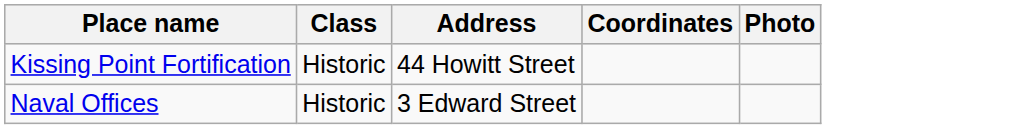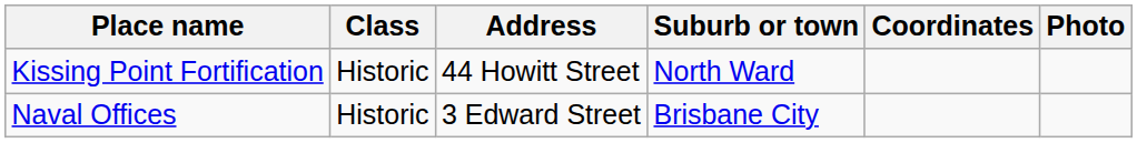 <table class="wikitable sortable">
 <tr>
 <th>Place name</th>
 <th>Class</th>
 <th>Address</th>
+<th>Suburb or town</th>
 <th>Coordinates</th>
 <th class="unsortable">Photo</th>
 </tr>
 <tr>
 <td><a href='#'>Kissing Point Fortification</a></td>
 <td>Historic</td>
 <td>44 Howitt Street</td>
+<td><a href='#'>North Ward</a></td>
 <td></td>
 <td></td>
 </tr>
 <tr>
 <td><a href='#'>Naval Offices</a></td>
 <td>Historic</td>
 <td>3 Edward Street</td>
+<td><a href='#'>Brisbane City</a></td>
 <td></td>
 <td></td>
 </tr>
 </table>
